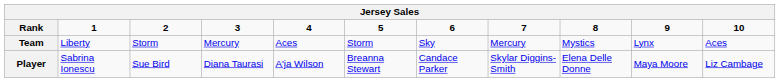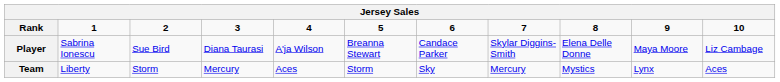 <table class="wikitable" style="width: 100%">
 <tr>
 <th colspan=11>Jersey Sales</th>
 </tr>
 <tr align=center>
 <th width=7%>Rank</th>
 <td width=9.3%><strong>1</strong></td>
 <td width=9.3%><strong>2</strong></td>
 <td width=9.3%><strong>3</strong></td>
 <td width=9.3%><strong>4</strong></td>
 <td width=9.3%><strong>5</strong></td>
 <td width=9.3%><strong>6</strong></td>
 <td width=9.3%><strong>7</strong></td>
 <td width=9.3%><strong>8</strong></td>
 <td width=9.3%><strong>9</strong></td>
 <td width=9.3%><strong>10</strong></td>
 </tr>
 <tr>
+<th width=7%>Player</th>
+<td><a href='#'>Sabrina Ionescu</a></td>
+<td><a href='#'>Sue Bird</a></td>
+<td><a href='#'>Diana Taurasi</a></td>
+<td><a href='#'>A'ja Wilson</a></td>
+<td><a href='#'>Breanna Stewart</a></td>
+<td><a href='#'>Candace Parker</a></td>
+<td><a href='#'>Skylar Diggins-Smith</a></td>
+<td><a href='#'>Elena Delle Donne</a></td>
+<td><a href='#'>Maya Moore</a></td>
+<td><a href='#'>Liz Cambage</a></td>
+</tr>
+<tr>
 <th width=7%>Team</th>
 <td><a href='#'>Liberty</a></td>
 <td><a href='#'>Storm</a></td>
 <td><a href='#'>Mercury</a></td>
 <td><a href='#'>Aces</a></td>
 <td><a href='#'>Storm</a></td>
 <td><a href='#'>Sky</a></td>
 <td><a href='#'>Mercury</a></td>
 <td><a href='#'>Mystics</a></td>
 <td><a href='#'>Lynx</a></td>
 <td><a href='#'>Aces</a></td>
 </tr>
-<tr>
-<th width=7%>Player</th>
-<td><a href='#'>Sabrina Ionescu</a></td>
-<td><a href='#'>Sue Bird</a></td>
-<td><a href='#'>Diana Taurasi</a></td>
-<td><a href='#'>A'ja Wilson</a></td>
-<td><a href='#'>Breanna Stewart</a></td>
-<td><a href='#'>Candace Parker</a></td>
-<td><a href='#'>Skylar Diggins-Smith</a></td>
-<td><a href='#'>Elena Delle Donne</a></td>
-<td><a href='#'>Maya Moore</a></td>
-<td><a href='#'>Liz Cambage</a></td>
-</tr>
 </table>
